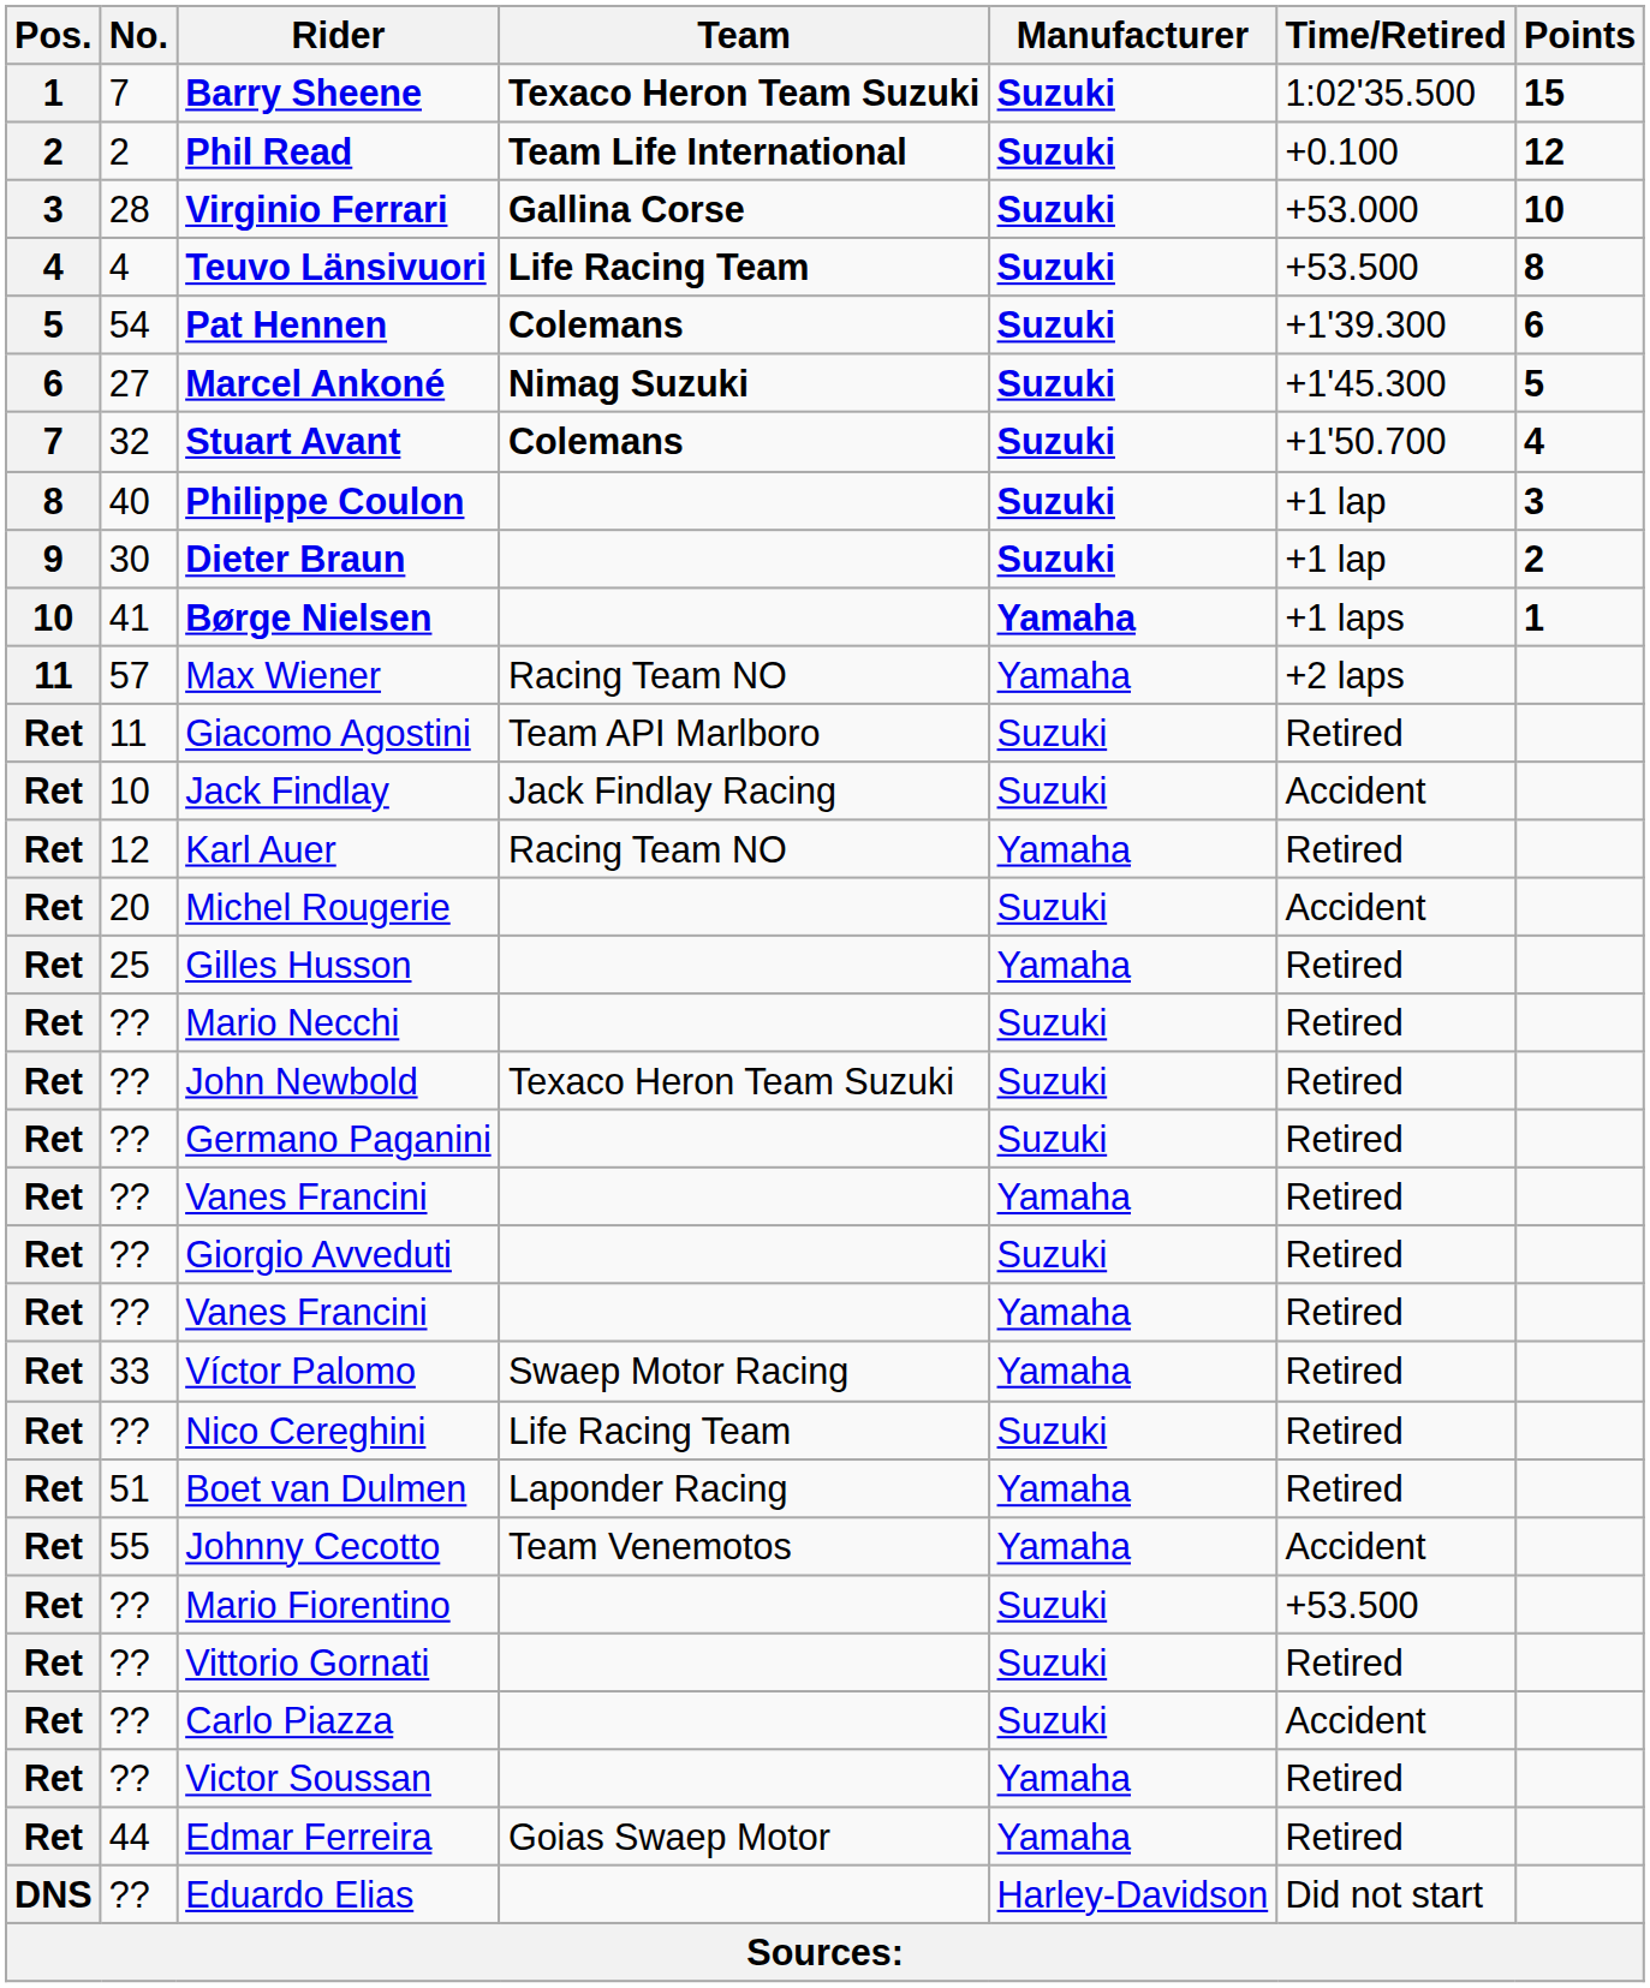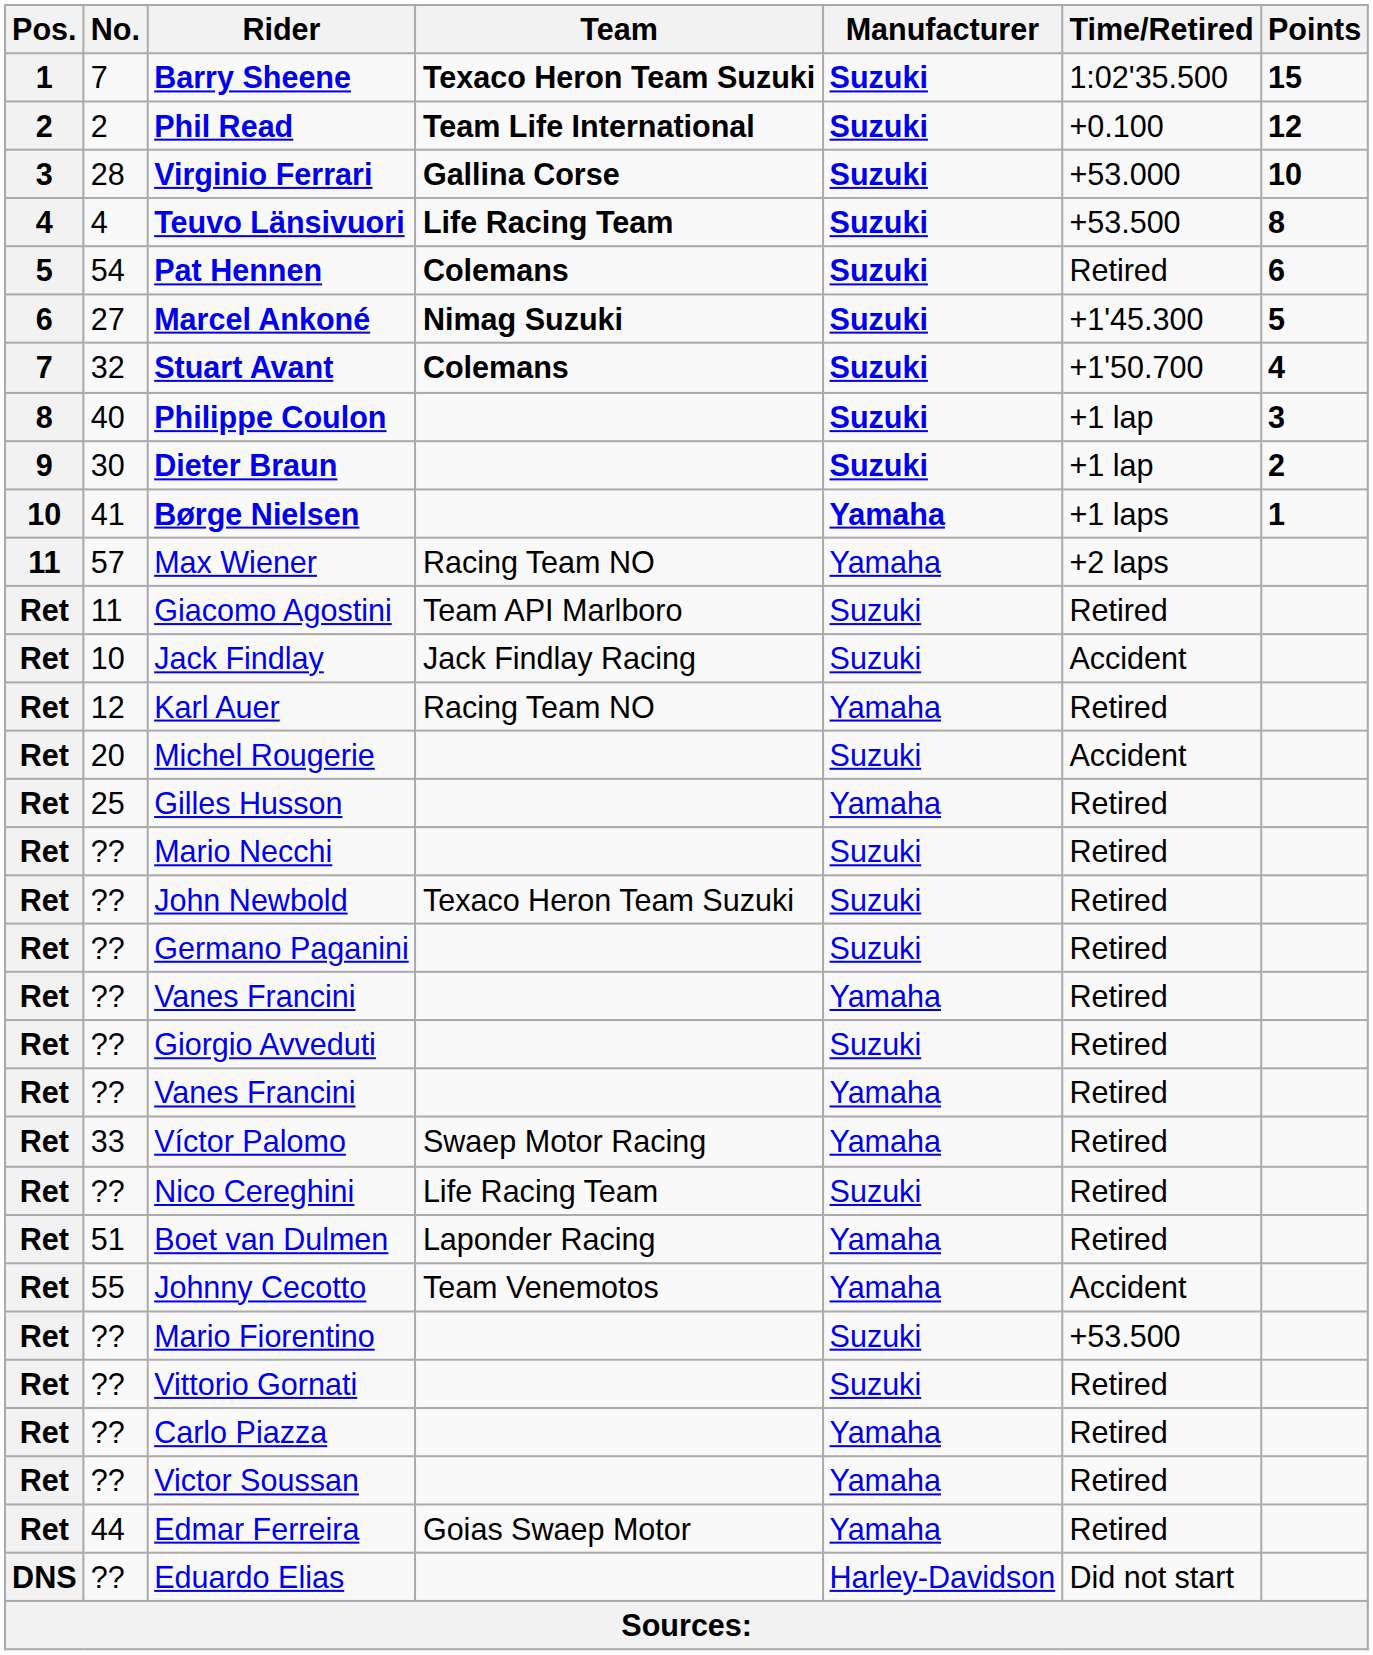 <table class="wikitable" style="font-size: 95%;">
 <tr>
 <th>Pos.</th>
 <th>No.</th>
 <th>Rider</th>
 <th>Team</th>
 <th>Manufacturer</th>
 <th>Time/Retired</th>
 <th>Points</th>
 </tr>
 <tr>
 <th>1</th>
 <td>7</td>
 <td> <strong><a href='#'>Barry Sheene</a></strong></td>
 <td><strong>Texaco Heron Team Suzuki</strong></td>
 <td><strong><a href='#'>Suzuki</a></strong></td>
 <td>1:02'35.500</td>
 <td><strong>15</strong></td>
 </tr>
 <tr>
 <th>2</th>
 <td>2</td>
 <td> <strong><a href='#'>Phil Read</a></strong></td>
 <td><strong>Team Life International</strong></td>
 <td><strong><a href='#'>Suzuki</a></strong></td>
 <td>+0.100</td>
 <td><strong>12</strong></td>
 </tr>
 <tr>
 <th>3</th>
 <td>28</td>
 <td> <strong><a href='#'>Virginio Ferrari</a></strong></td>
 <td><strong>Gallina Corse</strong></td>
 <td><strong><a href='#'>Suzuki</a></strong></td>
 <td>+53.000</td>
 <td><strong>10</strong></td>
 </tr>
 <tr>
 <th>4</th>
 <td>4</td>
 <td> <strong><a href='#'>Teuvo Länsivuori</a></strong></td>
 <td><strong>Life Racing Team</strong></td>
 <td><strong><a href='#'>Suzuki</a></strong></td>
 <td>+53.500</td>
 <td><strong>8</strong></td>
 </tr>
 <tr>
 <th>5</th>
 <td>54</td>
 <td> <strong><a href='#'>Pat Hennen</a></strong></td>
 <td><strong>Colemans</strong></td>
 <td><strong><a href='#'>Suzuki</a></strong></td>
-<td>+1'39.300</td>
+<td>Retired</td>
 <td><strong>6</strong></td>
 </tr>
 <tr>
 <th>6</th>
 <td>27</td>
 <td> <strong><a href='#'>Marcel Ankoné</a></strong></td>
 <td><strong>Nimag Suzuki</strong></td>
 <td><strong><a href='#'>Suzuki</a></strong></td>
 <td>+1'45.300</td>
 <td><strong>5</strong></td>
 </tr>
 <tr>
 <th>7</th>
 <td>32</td>
 <td> <strong><a href='#'>Stuart Avant</a></strong></td>
 <td><strong>Colemans</strong></td>
 <td><strong><a href='#'>Suzuki</a></strong></td>
 <td>+1'50.700</td>
 <td><strong>4</strong></td>
 </tr>
 <tr>
 <th>8</th>
 <td>40</td>
 <td> <strong><a href='#'>Philippe Coulon</a></strong></td>
 <td></td>
 <td><strong><a href='#'>Suzuki</a></strong></td>
 <td>+1 lap</td>
 <td><strong>3</strong></td>
 </tr>
 <tr>
 <th>9</th>
 <td>30</td>
 <td> <strong><a href='#'>Dieter Braun</a></strong></td>
 <td></td>
 <td><strong><a href='#'>Suzuki</a></strong></td>
 <td>+1 lap</td>
 <td><strong>2</strong></td>
 </tr>
 <tr>
 <th>10</th>
 <td>41</td>
 <td> <strong><a href='#'>Børge Nielsen</a></strong></td>
 <td></td>
 <td><strong><a href='#'>Yamaha</a></strong></td>
 <td>+1 laps</td>
 <td><strong>1</strong></td>
 </tr>
 <tr>
 <th>11</th>
 <td>57</td>
 <td> <a href='#'>Max Wiener</a></td>
 <td>Racing Team NO</td>
 <td><a href='#'>Yamaha</a></td>
 <td>+2 laps</td>
 <td></td>
 </tr>
 <tr>
 <th>Ret</th>
 <td>11</td>
 <td> <a href='#'>Giacomo Agostini</a></td>
 <td>Team API Marlboro</td>
 <td><a href='#'>Suzuki</a></td>
 <td>Retired</td>
 <td></td>
 </tr>
 <tr>
 <th>Ret</th>
 <td>10</td>
 <td> <a href='#'>Jack Findlay</a></td>
 <td>Jack Findlay Racing</td>
 <td><a href='#'>Suzuki</a></td>
 <td>Accident</td>
 <td></td>
 </tr>
 <tr>
 <th>Ret</th>
 <td>12</td>
 <td> <a href='#'>Karl Auer</a></td>
 <td>Racing Team NO</td>
 <td><a href='#'>Yamaha</a></td>
 <td>Retired</td>
 <td></td>
 </tr>
 <tr>
 <th>Ret</th>
 <td>20</td>
 <td> <a href='#'>Michel Rougerie</a></td>
 <td></td>
 <td><a href='#'>Suzuki</a></td>
 <td>Accident</td>
 <td></td>
 </tr>
 <tr>
 <th>Ret</th>
 <td>25</td>
 <td> <a href='#'>Gilles Husson</a></td>
 <td></td>
 <td><a href='#'>Yamaha</a></td>
 <td>Retired</td>
 <td></td>
 </tr>
 <tr>
 <th>Ret</th>
 <td>??</td>
 <td> <a href='#'>Mario Necchi</a></td>
 <td></td>
 <td><a href='#'>Suzuki</a></td>
 <td>Retired</td>
 <td></td>
 </tr>
 <tr>
 <th>Ret</th>
 <td>??</td>
 <td> <a href='#'>John Newbold</a></td>
 <td>Texaco Heron Team Suzuki</td>
 <td><a href='#'>Suzuki</a></td>
 <td>Retired</td>
 <td></td>
 </tr>
 <tr>
 <th>Ret</th>
 <td>??</td>
 <td> <a href='#'>Germano Paganini</a></td>
 <td></td>
 <td><a href='#'>Suzuki</a></td>
 <td>Retired</td>
 <td></td>
 </tr>
 <tr>
 <th>Ret</th>
 <td>??</td>
 <td> <a href='#'>Vanes Francini</a></td>
 <td></td>
 <td><a href='#'>Yamaha</a></td>
 <td>Retired</td>
 <td></td>
 </tr>
 <tr>
 <th>Ret</th>
 <td>??</td>
 <td> <a href='#'>Giorgio Avveduti</a></td>
 <td></td>
 <td><a href='#'>Suzuki</a></td>
 <td>Retired</td>
 <td></td>
 </tr>
 <tr>
 <th>Ret</th>
 <td>??</td>
 <td> <a href='#'>Vanes Francini</a></td>
 <td></td>
 <td><a href='#'>Yamaha</a></td>
 <td>Retired</td>
 <td></td>
 </tr>
 <tr>
 <th>Ret</th>
 <td>33</td>
 <td> <a href='#'>Víctor Palomo</a></td>
 <td>Swaep Motor Racing</td>
 <td><a href='#'>Yamaha</a></td>
 <td>Retired</td>
 <td></td>
 </tr>
 <tr>
 <th>Ret</th>
 <td>??</td>
 <td> <a href='#'>Nico Cereghini</a></td>
 <td>Life Racing Team</td>
 <td><a href='#'>Suzuki</a></td>
 <td>Retired</td>
 <td></td>
 </tr>
 <tr>
 <th>Ret</th>
 <td>51</td>
 <td> <a href='#'>Boet van Dulmen</a></td>
 <td>Laponder Racing</td>
 <td><a href='#'>Yamaha</a></td>
 <td>Retired</td>
 <td></td>
 </tr>
 <tr>
 <th>Ret</th>
 <td>55</td>
 <td> <a href='#'>Johnny Cecotto</a></td>
 <td>Team Venemotos</td>
 <td><a href='#'>Yamaha</a></td>
 <td>Accident</td>
 <td></td>
 </tr>
 <tr>
 <th>Ret</th>
 <td>??</td>
 <td> <a href='#'>Mario Fiorentino</a></td>
 <td></td>
 <td><a href='#'>Suzuki</a></td>
 <td>+53.500</td>
 <td></td>
 </tr>
 <tr>
 <th>Ret</th>
 <td>??</td>
 <td> <a href='#'>Vittorio Gornati</a></td>
 <td></td>
 <td><a href='#'>Suzuki</a></td>
 <td>Retired</td>
 <td></td>
 </tr>
 <tr>
 <th>Ret</th>
 <td>??</td>
 <td> <a href='#'>Carlo Piazza</a></td>
 <td></td>
-<td><a href='#'>Suzuki</a></td>
-<td>Accident</td>
+<td><a href='#'>Yamaha</a></td>
+<td>Retired</td>
 <td></td>
 </tr>
 <tr>
 <th>Ret</th>
 <td>??</td>
 <td> <a href='#'>Victor Soussan</a></td>
 <td></td>
 <td><a href='#'>Yamaha</a></td>
 <td>Retired</td>
 <td></td>
 </tr>
 <tr>
 <th>Ret</th>
 <td>44</td>
 <td> <a href='#'>Edmar Ferreira</a></td>
 <td>Goias Swaep Motor</td>
 <td><a href='#'>Yamaha</a></td>
 <td>Retired</td>
 <td></td>
 </tr>
 <tr>
 <th>DNS</th>
 <td>??</td>
 <td> <a href='#'>Eduardo Elias</a></td>
 <td></td>
 <td><a href='#'>Harley-Davidson</a></td>
 <td>Did not start</td>
 <td></td>
 </tr>
 <tr>
 <th colspan=9>Sources: </th>
 </tr>
 </table>
